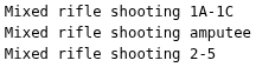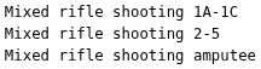 <table>
 <tr>
 <td>Mixed rifle shooting 1A-1C<br></td>
+<td></td>
+<td></td>
+<td></td>
+</tr>
+<tr>
+<td>Mixed rifle shooting 2-5<br></td>
 <td></td>
 <td></td>
 <td></td>
 </tr>
 <tr>
 <td>Mixed rifle shooting amputee<br></td>
 <td></td>
 <td></td>
 <td></td>
 </tr>
-<tr>
-<td>Mixed rifle shooting 2-5<br></td>
-<td></td>
-<td></td>
-<td></td>
-</tr>
 </table>
